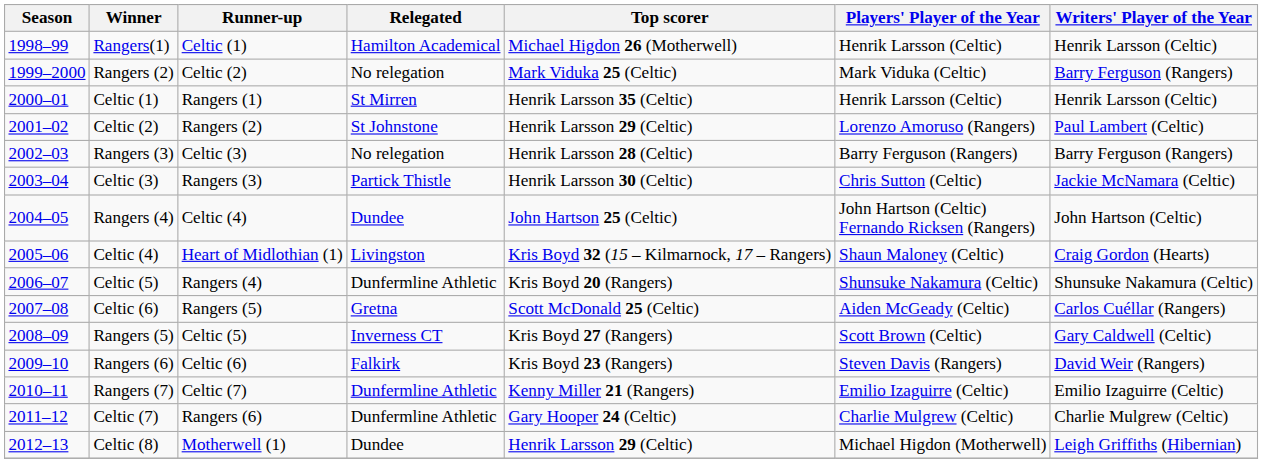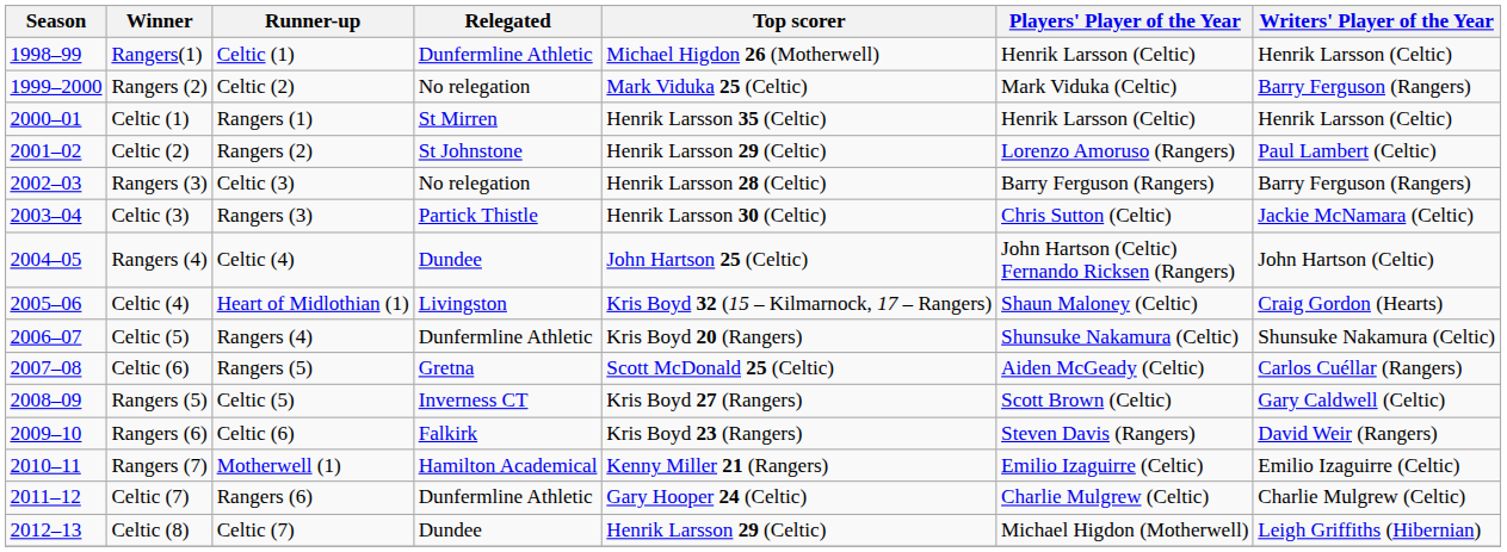 <table class="wikitable">
 <tr>
 <th>Season</th>
 <th>Winner</th>
 <th>Runner-up</th>
 <th>Relegated</th>
 <th>Top scorer</th>
 <th><a href='#'>Players' Player of the Year</a></th>
 <th><a href='#'>Writers' Player of the Year</a></th>
 </tr>
 <tr>
 <td><a href='#'>1998–99</a></td>
 <td><a href='#'>Rangers</a>(1)</td>
 <td><a href='#'>Celtic</a> (1)</td>
-<td><a href='#'>Hamilton Academical</a></td>
+<td><a href='#'>Dunfermline Athletic</a></td>
 <td><a href='#'>Michael Higdon</a> <strong>26</strong> (Motherwell)</td>
 <td>Henrik Larsson (Celtic)</td>
 <td>Henrik Larsson (Celtic)</td>
 </tr>
 <tr>
 <td><a href='#'>1999–2000</a></td>
 <td>Rangers (2)</td>
 <td>Celtic (2)</td>
 <td>No relegation</td>
 <td><a href='#'>Mark Viduka</a> <strong>25</strong> (Celtic)</td>
 <td>Mark Viduka (Celtic)</td>
 <td><a href='#'>Barry Ferguson</a> (Rangers)</td>
 </tr>
 <tr>
 <td><a href='#'>2000–01</a></td>
 <td>Celtic (1)</td>
 <td>Rangers (1)</td>
 <td><a href='#'>St Mirren</a></td>
 <td>Henrik Larsson <strong>35</strong> (Celtic)</td>
 <td>Henrik Larsson (Celtic)</td>
 <td>Henrik Larsson (Celtic)</td>
 </tr>
 <tr>
 <td><a href='#'>2001–02</a></td>
 <td>Celtic (2)</td>
 <td>Rangers (2)</td>
 <td><a href='#'>St Johnstone</a></td>
 <td>Henrik Larsson <strong>29</strong> (Celtic)</td>
 <td><a href='#'>Lorenzo Amoruso</a> (Rangers)</td>
 <td><a href='#'>Paul Lambert</a> (Celtic)</td>
 </tr>
 <tr>
 <td><a href='#'>2002–03</a></td>
 <td>Rangers (3)</td>
 <td>Celtic (3)</td>
 <td>No relegation</td>
 <td>Henrik Larsson <strong>28</strong> (Celtic)</td>
 <td>Barry Ferguson (Rangers)</td>
 <td>Barry Ferguson (Rangers)</td>
 </tr>
 <tr>
 <td><a href='#'>2003–04</a></td>
 <td>Celtic (3)</td>
 <td>Rangers (3)</td>
 <td><a href='#'>Partick Thistle</a></td>
 <td>Henrik Larsson <strong>30</strong> (Celtic)</td>
 <td><a href='#'>Chris Sutton</a> (Celtic)</td>
 <td><a href='#'>Jackie McNamara</a> (Celtic)</td>
 </tr>
 <tr>
 <td><a href='#'>2004–05</a></td>
 <td>Rangers (4)</td>
 <td>Celtic (4)</td>
 <td><a href='#'>Dundee</a></td>
 <td><a href='#'>John Hartson</a> <strong>25</strong> (Celtic)</td>
 <td>John Hartson (Celtic)<br><a href='#'>Fernando Ricksen</a> (Rangers)</td>
 <td>John Hartson (Celtic)</td>
 </tr>
 <tr>
 <td><a href='#'>2005–06</a></td>
 <td>Celtic (4)</td>
 <td><a href='#'>Heart of Midlothian</a> (1)</td>
 <td><a href='#'>Livingston</a></td>
 <td><a href='#'>Kris Boyd</a> <strong>32</strong> (<em>15</em> – Kilmarnock, <em>17</em> – Rangers)</td>
 <td><a href='#'>Shaun Maloney</a> (Celtic)</td>
 <td><a href='#'>Craig Gordon</a> (Hearts)</td>
 </tr>
 <tr>
 <td><a href='#'>2006–07</a></td>
 <td>Celtic (5)</td>
 <td>Rangers (4)</td>
 <td>Dunfermline Athletic</td>
 <td>Kris Boyd <strong>20</strong> (Rangers)</td>
 <td><a href='#'>Shunsuke Nakamura</a> (Celtic)</td>
 <td>Shunsuke Nakamura (Celtic)</td>
 </tr>
 <tr>
 <td><a href='#'>2007–08</a></td>
 <td>Celtic (6)</td>
 <td>Rangers (5)</td>
 <td><a href='#'>Gretna</a></td>
 <td><a href='#'>Scott McDonald</a> <strong>25</strong> (Celtic)</td>
 <td><a href='#'>Aiden McGeady</a> (Celtic)</td>
 <td><a href='#'>Carlos Cuéllar</a> (Rangers)</td>
 </tr>
 <tr>
 <td><a href='#'>2008–09</a></td>
 <td>Rangers (5)</td>
 <td>Celtic (5)</td>
 <td><a href='#'>Inverness CT</a></td>
 <td>Kris Boyd <strong>27</strong> (Rangers)</td>
 <td><a href='#'>Scott Brown</a> (Celtic)</td>
 <td><a href='#'>Gary Caldwell</a> (Celtic)</td>
 </tr>
 <tr>
 <td><a href='#'>2009–10</a></td>
 <td>Rangers (6)</td>
 <td>Celtic (6)</td>
 <td><a href='#'>Falkirk</a></td>
 <td>Kris Boyd <strong>23</strong> (Rangers)</td>
 <td><a href='#'>Steven Davis</a> (Rangers)</td>
 <td><a href='#'>David Weir</a> (Rangers)</td>
 </tr>
 <tr>
 <td><a href='#'>2010–11</a></td>
 <td>Rangers (7)</td>
-<td>Celtic (7)</td>
-<td><a href='#'>Dunfermline Athletic</a></td>
+<td><a href='#'>Motherwell</a> (1)</td>
+<td><a href='#'>Hamilton Academical</a></td>
 <td><a href='#'>Kenny Miller</a> <strong>21</strong> (Rangers)</td>
 <td><a href='#'>Emilio Izaguirre</a> (Celtic)</td>
 <td>Emilio Izaguirre (Celtic)</td>
 </tr>
 <tr>
 <td><a href='#'>2011–12</a></td>
 <td>Celtic (7)</td>
 <td>Rangers (6)</td>
 <td>Dunfermline Athletic</td>
 <td><a href='#'>Gary Hooper</a> <strong>24</strong> (Celtic)</td>
 <td><a href='#'>Charlie Mulgrew</a> (Celtic)</td>
 <td>Charlie Mulgrew (Celtic)</td>
 </tr>
 <tr>
 <td><a href='#'>2012–13</a></td>
 <td>Celtic (8)</td>
-<td><a href='#'>Motherwell</a> (1)</td>
+<td>Celtic (7)</td>
 <td>Dundee</td>
 <td><a href='#'>Henrik Larsson</a> <strong>29</strong> (Celtic)</td>
 <td>Michael Higdon (Motherwell)</td>
 <td><a href='#'>Leigh Griffiths</a> (<a href='#'>Hibernian</a>)</td>
 </tr>
 <tr>
 </tr>
 </table>
